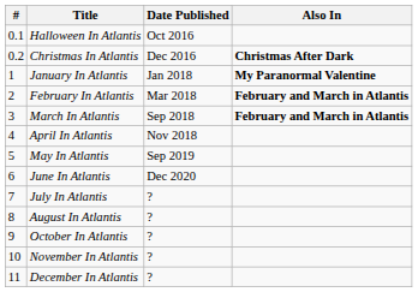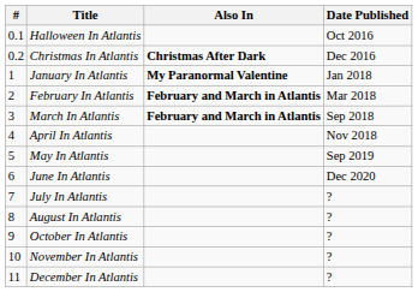 <table class="wikitable">
 <tr>
 <th>#</th>
 <th>Title</th>
+<th>Also In</th>
 <th>Date Published</th>
-<th>Also In</th>
 </tr>
 <tr>
 <td>0.1</td>
 <td><em>Halloween In Atlantis</em></td>
+<td></td>
 <td>Oct 2016</td>
-<td></td>
 </tr>
 <tr>
 <td>0.2</td>
 <td><em>Christmas In Atlantis</em></td>
+<td><strong>Christmas After Dark</strong></td>
 <td>Dec 2016</td>
-<td><strong>Christmas After Dark</strong></td>
 </tr>
 <tr>
 <td>1</td>
 <td><em>January In Atlantis</em></td>
+<td><strong>My Paranormal Valentine</strong></td>
 <td>Jan 2018</td>
-<td><strong>My Paranormal Valentine</strong></td>
 </tr>
 <tr>
 <td>2</td>
 <td><em>February In Atlantis</em></td>
+<td><strong>February and March in Atlantis</strong></td>
 <td>Mar 2018</td>
-<td><strong>February and March in Atlantis</strong></td>
 </tr>
 <tr>
 <td>3</td>
 <td><em>March In Atlantis</em></td>
+<td><strong>February and March in Atlantis</strong></td>
 <td>Sep 2018</td>
-<td><strong>February and March in Atlantis</strong></td>
 </tr>
 <tr>
 <td>4</td>
 <td><em>April In Atlantis</em></td>
+<td></td>
 <td>Nov 2018</td>
-<td></td>
 </tr>
 <tr>
 <td>5</td>
 <td><em>May In Atlantis</em></td>
+<td></td>
 <td>Sep 2019</td>
-<td></td>
 </tr>
 <tr>
 <td>6</td>
 <td><em>June In Atlantis</em></td>
+<td></td>
 <td>Dec 2020</td>
-<td></td>
 </tr>
 <tr>
 <td>7</td>
 <td><em>July In Atlantis</em></td>
+<td></td>
 <td>?</td>
-<td></td>
 </tr>
 <tr>
 <td>8</td>
 <td><em>August In Atlantis</em></td>
+<td></td>
 <td>?</td>
-<td></td>
 </tr>
 <tr>
 <td>9</td>
 <td><em>October In Atlantis</em></td>
+<td></td>
 <td>?</td>
-<td></td>
 </tr>
 <tr>
 <td>10</td>
 <td><em>November In Atlantis</em></td>
+<td></td>
 <td>?</td>
-<td></td>
 </tr>
 <tr>
 <td>11</td>
 <td><em>December In Atlantis</em></td>
+<td></td>
 <td>?</td>
-<td></td>
 </tr>
 </table>
